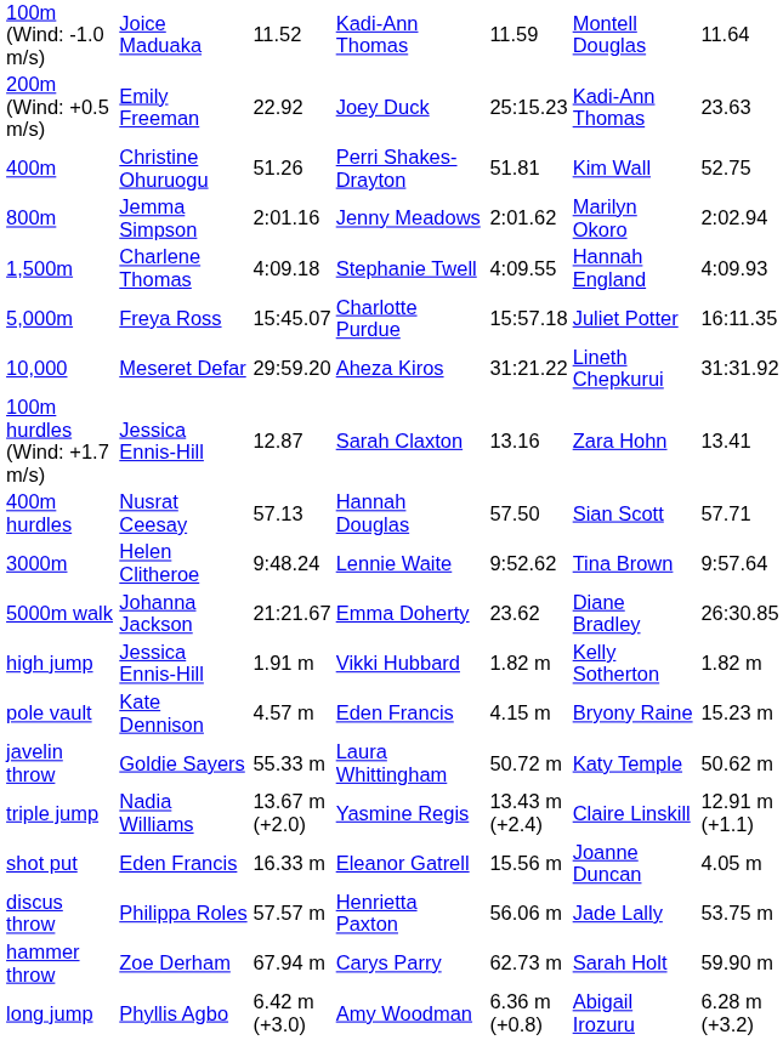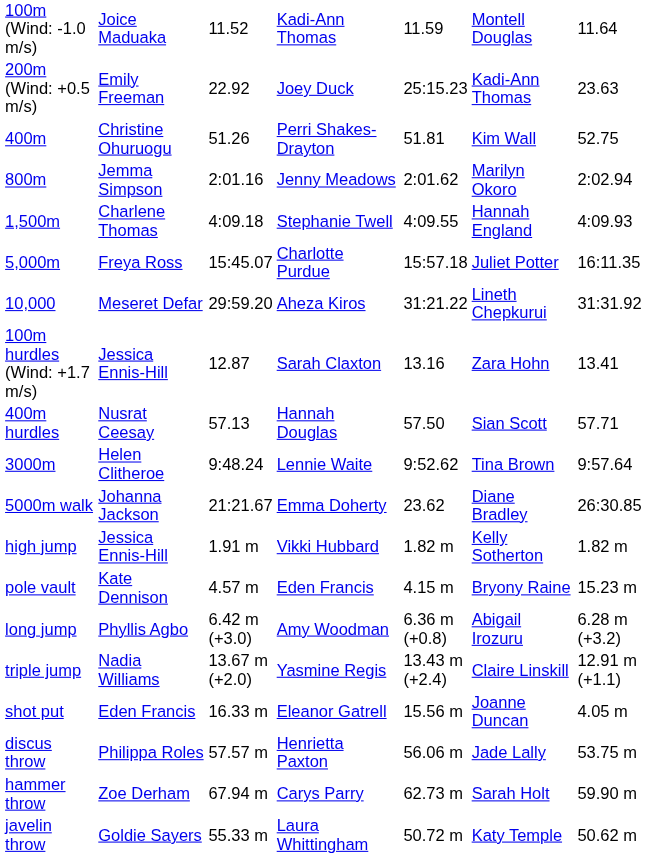 <table>
 <tr>
 <td><a href='#'>100m</a><br>(Wind: -1.0 m/s)</td>
 <td><a href='#'>Joice Maduaka</a></td>
 <td>11.52</td>
 <td><a href='#'>Kadi-Ann Thomas</a></td>
 <td>11.59</td>
 <td><a href='#'>Montell Douglas</a></td>
 <td>11.64</td>
 </tr>
 <tr>
 <td><a href='#'>200m</a><br>(Wind: +0.5 m/s)</td>
 <td><a href='#'>Emily Freeman</a></td>
 <td>22.92</td>
 <td><a href='#'>Joey Duck</a></td>
 <td>25:15.23</td>
 <td><a href='#'>Kadi-Ann Thomas</a></td>
 <td>23.63</td>
 </tr>
 <tr>
 <td><a href='#'>400m</a></td>
 <td><a href='#'>Christine Ohuruogu</a></td>
 <td>51.26</td>
 <td><a href='#'>Perri Shakes-Drayton</a></td>
 <td>51.81</td>
 <td><a href='#'>Kim Wall</a></td>
 <td>52.75</td>
 </tr>
 <tr>
 <td><a href='#'>800m</a></td>
 <td><a href='#'>Jemma Simpson</a></td>
 <td>2:01.16</td>
 <td><a href='#'>Jenny Meadows</a></td>
 <td>2:01.62</td>
 <td><a href='#'>Marilyn Okoro</a></td>
 <td>2:02.94</td>
 </tr>
 <tr>
 <td><a href='#'>1,500m</a></td>
 <td><a href='#'>Charlene Thomas</a></td>
 <td>4:09.18</td>
 <td> <a href='#'>Stephanie Twell</a></td>
 <td>4:09.55</td>
 <td><a href='#'>Hannah England</a></td>
 <td>4:09.93</td>
 </tr>
 <tr>
 <td><a href='#'>5,000m</a></td>
 <td> <a href='#'>Freya Ross</a></td>
 <td>15:45.07</td>
 <td><a href='#'>Charlotte Purdue</a></td>
 <td>15:57.18</td>
 <td><a href='#'>Juliet Potter</a></td>
 <td>16:11.35</td>
 </tr>
 <tr>
 <td><a href='#'>10,000</a></td>
 <td> <a href='#'>Meseret Defar</a></td>
 <td>29:59.20</td>
 <td> <a href='#'>Aheza Kiros</a></td>
 <td>31:21.22</td>
 <td> <a href='#'>Lineth Chepkurui</a></td>
 <td>31:31.92</td>
 </tr>
 <tr>
 <td><a href='#'>100m hurdles</a><br>(Wind: +1.7 m/s)</td>
 <td><a href='#'>Jessica Ennis-Hill</a></td>
 <td>12.87</td>
 <td><a href='#'>Sarah Claxton</a></td>
 <td>13.16</td>
 <td><a href='#'>Zara Hohn</a></td>
 <td>13.41</td>
 </tr>
 <tr>
 <td><a href='#'>400m hurdles</a></td>
 <td><a href='#'>Nusrat Ceesay</a></td>
 <td>57.13</td>
 <td><a href='#'>Hannah Douglas</a></td>
 <td>57.50</td>
 <td><a href='#'>Sian Scott</a></td>
 <td>57.71</td>
 </tr>
 <tr>
 <td><a href='#'>3000m </a></td>
 <td><a href='#'>Helen Clitheroe</a></td>
 <td>9:48.24</td>
 <td> <a href='#'>Lennie Waite</a></td>
 <td>9:52.62</td>
 <td><a href='#'>Tina Brown</a></td>
 <td>9:57.64</td>
 </tr>
 <tr>
 <td><a href='#'>5000m walk</a></td>
 <td><a href='#'>Johanna Jackson</a></td>
 <td>21:21.67</td>
 <td><a href='#'>Emma Doherty</a></td>
 <td>23.62</td>
 <td> <a href='#'>Diane Bradley</a></td>
 <td>26:30.85</td>
 </tr>
 <tr>
 <td><a href='#'>high jump</a></td>
 <td><a href='#'>Jessica Ennis-Hill</a></td>
 <td>1.91 m</td>
 <td><a href='#'>Vikki Hubbard</a></td>
 <td>1.82 m</td>
 <td><a href='#'>Kelly Sotherton</a></td>
 <td>1.82 m</td>
 </tr>
 <tr>
 <td><a href='#'>pole vault</a></td>
 <td><a href='#'>Kate Dennison</a></td>
 <td>4.57 m</td>
 <td><a href='#'>Eden Francis</a></td>
 <td>4.15 m</td>
 <td><a href='#'>Bryony Raine</a></td>
 <td>15.23 m</td>
 </tr>
 <tr>
-<td><a href='#'>javelin throw</a></td>
-<td><a href='#'>Goldie Sayers</a></td>
-<td>55.33 m</td>
-<td><a href='#'>Laura Whittingham</a></td>
-<td>50.72 m</td>
-<td><a href='#'>Katy Temple</a></td>
-<td>50.62 m</td>
+<td><a href='#'>long jump</a></td>
+<td><a href='#'>Phyllis Agbo</a></td>
+<td>6.42 m <br>(+3.0)</td>
+<td><a href='#'>Amy Woodman</a></td>
+<td>6.36 m<br>(+0.8)</td>
+<td><a href='#'>Abigail Irozuru</a></td>
+<td>6.28 m <br>(+3.2)</td>
 </tr>
 <tr>
 <td><a href='#'>triple jump</a></td>
 <td><a href='#'>Nadia Williams</a></td>
 <td>13.67 m<br>(+2.0)</td>
 <td><a href='#'>Yasmine Regis</a></td>
 <td>13.43 m <br>(+2.4)</td>
 <td><a href='#'>Claire Linskill</a></td>
 <td>12.91 m<br>(+1.1)</td>
 </tr>
 <tr>
 <td><a href='#'>shot put</a></td>
 <td><a href='#'>Eden Francis</a></td>
 <td>16.33 m</td>
 <td><a href='#'>Eleanor Gatrell</a></td>
 <td>15.56 m</td>
 <td><a href='#'>Joanne Duncan</a></td>
 <td>4.05 m</td>
 </tr>
 <tr>
 <td><a href='#'>discus throw</a></td>
 <td> <a href='#'>Philippa Roles</a></td>
 <td>57.57 m</td>
 <td> <a href='#'>Henrietta Paxton</a></td>
 <td>56.06 m</td>
 <td><a href='#'>Jade Lally</a></td>
 <td>53.75 m</td>
 </tr>
 <tr>
 <td><a href='#'>hammer throw</a></td>
 <td><a href='#'>Zoe Derham</a></td>
 <td>67.94 m</td>
 <td><a href='#'>Carys Parry</a></td>
 <td>62.73 m</td>
 <td><a href='#'>Sarah Holt</a></td>
 <td>59.90 m</td>
 </tr>
 <tr>
-<td><a href='#'>long jump</a></td>
-<td><a href='#'>Phyllis Agbo</a></td>
-<td>6.42 m <br>(+3.0)</td>
-<td><a href='#'>Amy Woodman</a></td>
-<td>6.36 m<br>(+0.8)</td>
-<td><a href='#'>Abigail Irozuru</a></td>
-<td>6.28 m <br>(+3.2)</td>
+<td><a href='#'>javelin throw</a></td>
+<td><a href='#'>Goldie Sayers</a></td>
+<td>55.33 m</td>
+<td><a href='#'>Laura Whittingham</a></td>
+<td>50.72 m</td>
+<td><a href='#'>Katy Temple</a></td>
+<td>50.62 m</td>
 </tr>
 </table>
